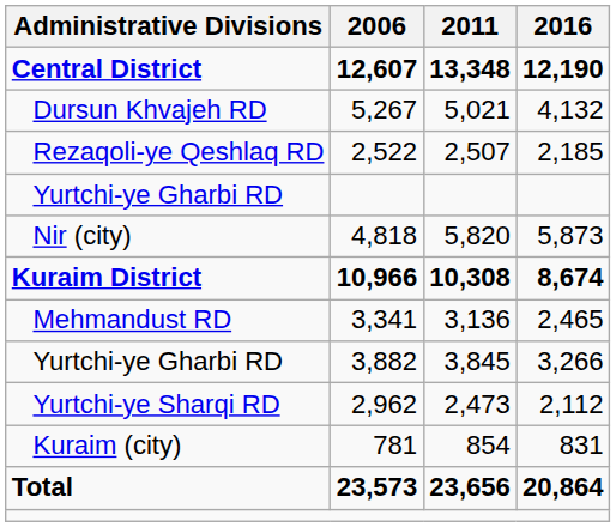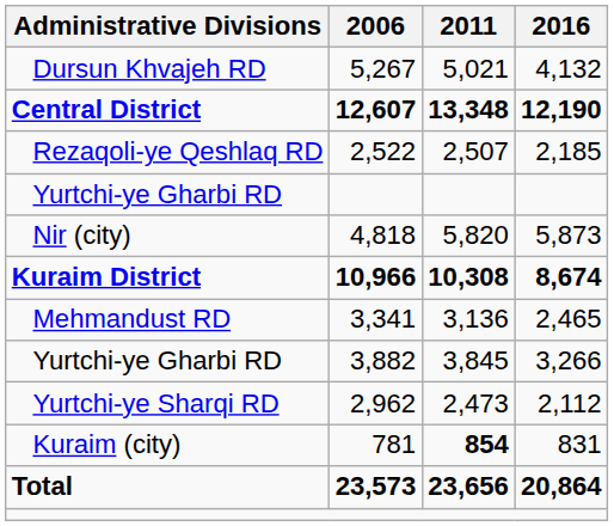 <table class="wikitable">
 <tr>
 <th>Administrative Divisions</th>
 <th>2006</th>
 <th>2011</th>
 <th>2016</th>
 </tr>
 <tr>
+<td style="padding-left: 1em;"><a href='#'>Dursun Khvajeh RD</a></td>
+<td style="text-align: right;">5,267</td>
+<td style="text-align: right;">5,021</td>
+<td style="text-align: right;">4,132</td>
+</tr>
+<tr>
 <td><strong><a href='#'>Central District</a></strong></td>
 <td style="text-align: right;"><strong>12,607</strong></td>
 <td style="text-align: right;"><strong>13,348</strong></td>
 <td style="text-align: right;"><strong>12,190</strong></td>
-</tr>
-<tr>
-<td style="padding-left: 1em;"><a href='#'>Dursun Khvajeh RD</a></td>
-<td style="text-align: right;">5,267</td>
-<td style="text-align: right;">5,021</td>
-<td style="text-align: right;">4,132</td>
 </tr>
 <tr>
 <td style="padding-left: 1em;"><a href='#'>Rezaqoli-ye Qeshlaq RD</a></td>
 <td style="text-align: right;">2,522</td>
 <td style="text-align: right;">2,507</td>
 <td style="text-align: right;">2,185</td>
 </tr>
 <tr>
 <td style="padding-left: 1em;"><a href='#'>Yurtchi-ye Gharbi RD</a></td>
 <td style="text-align: right;"></td>
 <td style="text-align: right;"></td>
 <td style="text-align: right;"></td>
 </tr>
 <tr>
 <td style="padding-left: 1em;"><a href='#'>Nir</a> (city)</td>
 <td style="text-align: right;">4,818</td>
 <td style="text-align: right;">5,820</td>
 <td style="text-align: right;">5,873</td>
 </tr>
 <tr>
 <td><strong><a href='#'>Kuraim District</a></strong></td>
 <td style="text-align: right;"><strong>10,966</strong></td>
 <td style="text-align: right;"><strong>10,308</strong></td>
 <td style="text-align: right;"><strong>8,674</strong></td>
 </tr>
 <tr>
 <td style="padding-left: 1em;"><a href='#'>Mehmandust RD</a></td>
 <td style="text-align: right;">3,341</td>
 <td style="text-align: right;">3,136</td>
 <td style="text-align: right;">2,465</td>
 </tr>
 <tr>
 <td style="padding-left: 1em;">Yurtchi-ye Gharbi RD</td>
 <td style="text-align: right;">3,882</td>
 <td style="text-align: right;">3,845</td>
 <td style="text-align: right;">3,266</td>
 </tr>
 <tr>
 <td style="padding-left: 1em;"><a href='#'>Yurtchi-ye Sharqi RD</a></td>
 <td style="text-align: right;">2,962</td>
 <td style="text-align: right;">2,473</td>
 <td style="text-align: right;">2,112</td>
 </tr>
 <tr>
 <td style="padding-left: 1em;"><a href='#'>Kuraim</a> (city)</td>
 <td style="text-align: right;">781</td>
-<td style="text-align: right;">854</td>
+<td style="text-align: right;"><strong>854</strong></td>
 <td style="text-align: right;">831</td>
 </tr>
 <tr>
 <td><strong>Total</strong></td>
 <td style="text-align: right;"><strong>23,573</strong></td>
 <td style="text-align: right;"><strong>23,656</strong></td>
 <td style="text-align: right;"><strong>20,864</strong></td>
 </tr>
 <tr>
 <td colspan=4></td>
 </tr>
 </table>
